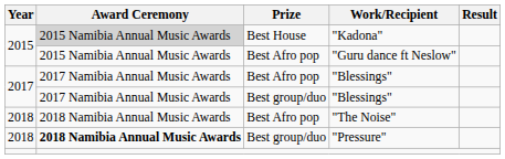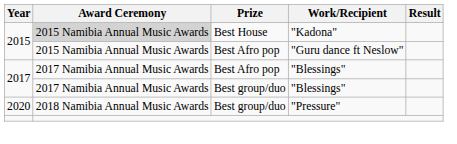 <table class="wikitable">
 <tr>
 <th>Year</th>
 <th>Award Ceremony</th>
 <th>Prize</th>
 <th>Work/Recipient</th>
 <th>Result</th>
 </tr>
 <tr>
 <td rowspan="2"><div>2015</div></td>
 <td style="background: lightgrey;">2015 Namibia Annual Music Awards</td>
 <td>Best House</td>
 <td>"Kadona"</td>
 <td></td>
 </tr>
 <tr>
 <td>2015 Namibia Annual Music Awards</td>
 <td>Best Afro pop</td>
 <td>"Guru dance ft Neslow"</td>
 <td></td>
 </tr>
 <tr>
 <td rowspan="2"><div>2017</div></td>
 <td>2017 Namibia Annual Music Awards</td>
 <td>Best Afro pop</td>
 <td>"Blessings"</td>
 <td></td>
 </tr>
 <tr>
 <td>2017 Namibia Annual Music Awards</td>
 <td>Best group/duo</td>
 <td>"Blessings"</td>
 <td></td>
 </tr>
 <tr>
-<td>2018</td>
+<td>2020</td>
 <td>2018 Namibia Annual Music Awards</td>
-<td>Best Afro pop</td>
-<td>"The Noise"</td>
-<td></td>
-</tr>
-<tr>
-<td>2018</td>
-<td><strong>2018 Namibia Annual Music Awards</strong></td>
 <td>Best group/duo</td>
 <td>"Pressure"</td>
 <td></td>
 </tr>
 <tr>
 <td></td>
 </tr>
 </table>
